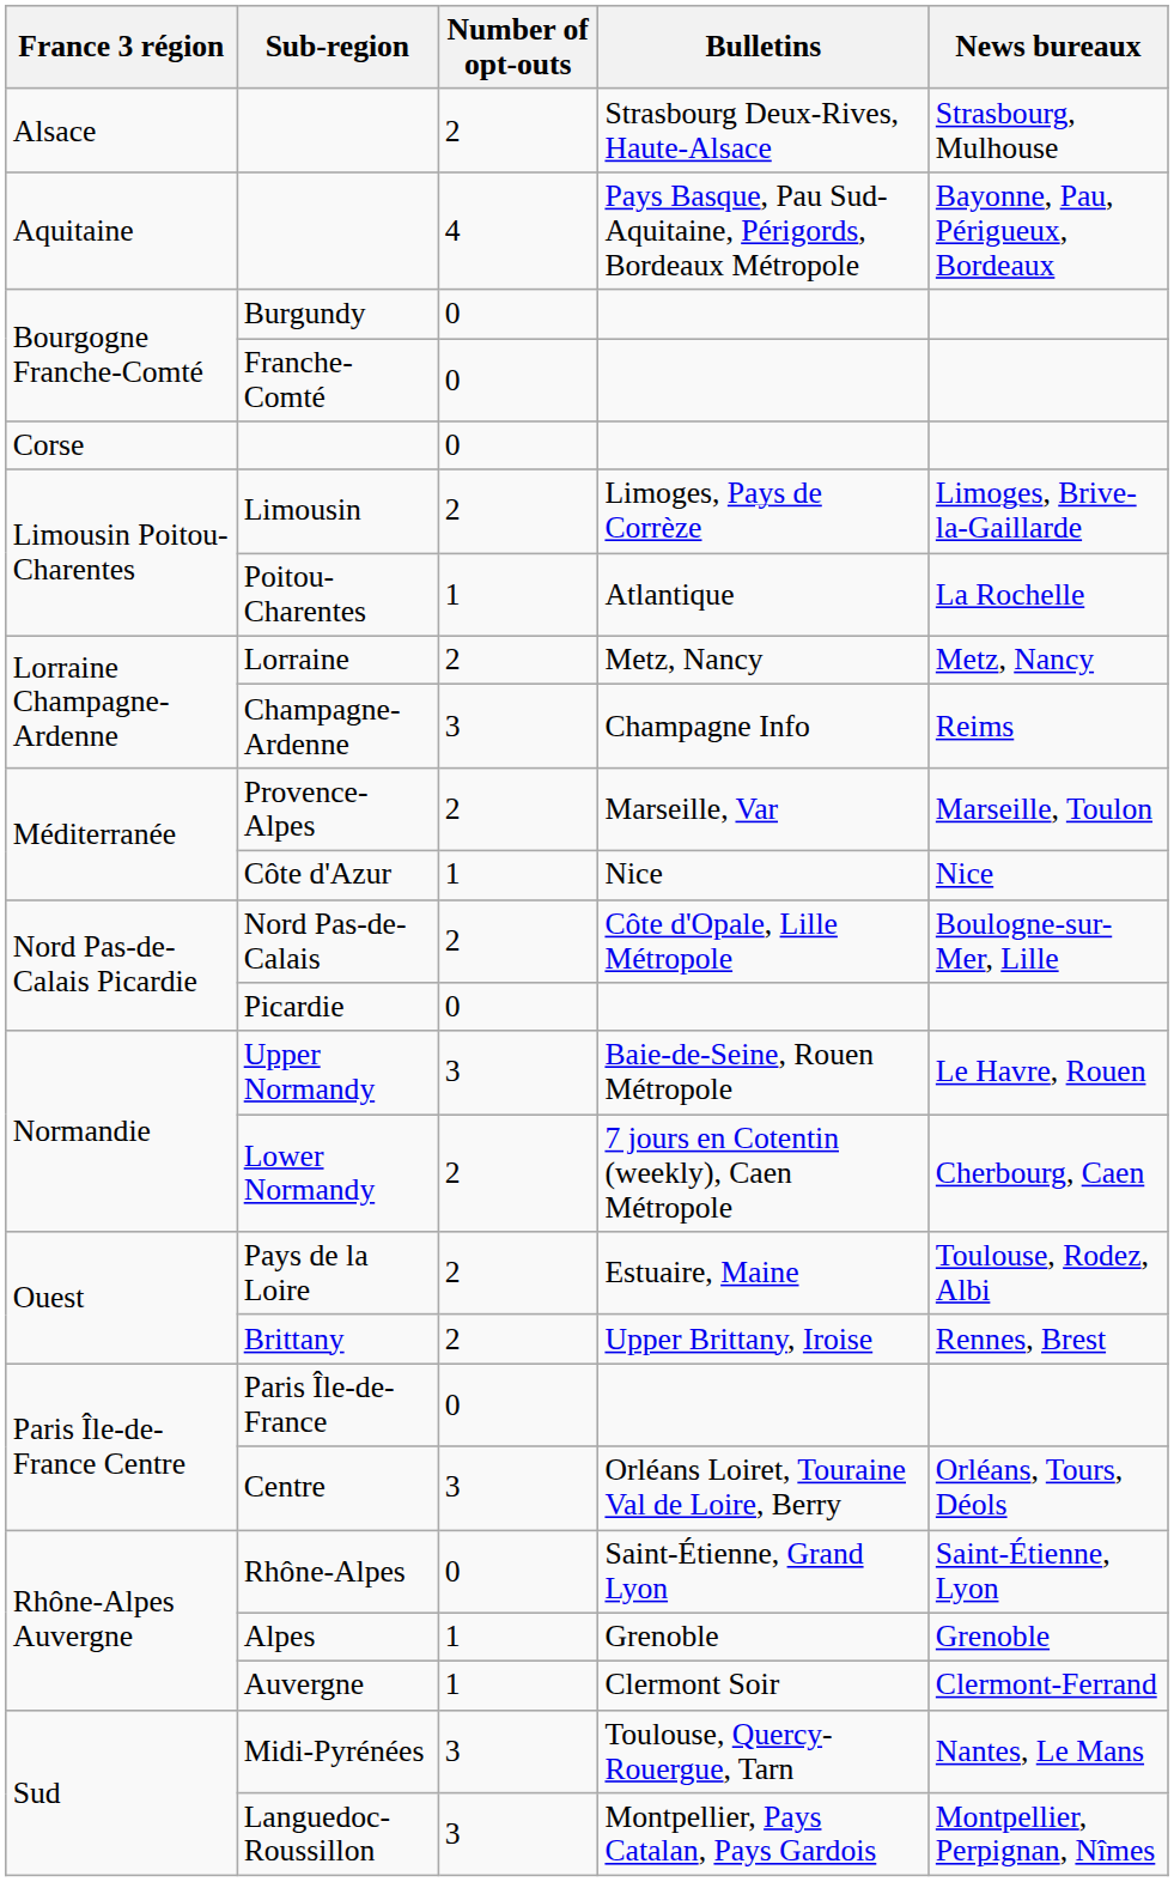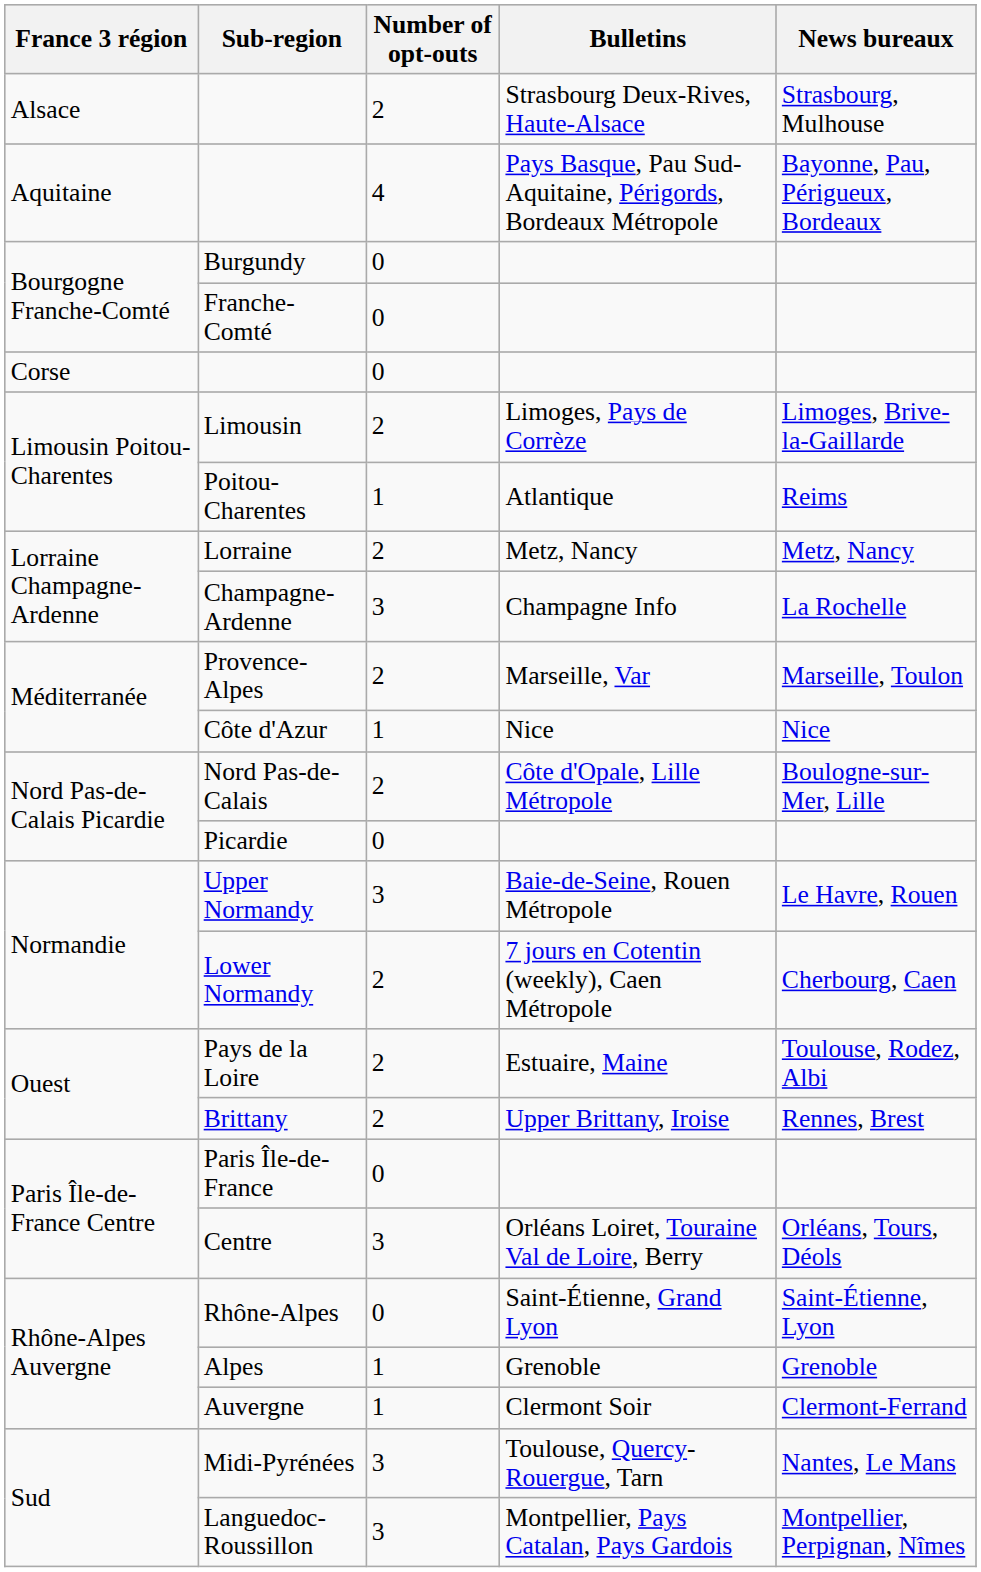 <table class="wikitable">
 <tr>
 <th>France 3 région</th>
 <th>Sub-region</th>
 <th>Number of opt-outs</th>
 <th>Bulletins</th>
 <th>News bureaux</th>
 </tr>
 <tr>
 <td>Alsace</td>
 <td></td>
 <td>2</td>
 <td>Strasbourg Deux-Rives, <a href='#'>Haute-Alsace</a></td>
 <td><a href='#'>Strasbourg</a>, Mulhouse</td>
 </tr>
 <tr>
 <td>Aquitaine</td>
 <td></td>
 <td>4</td>
 <td><a href='#'>Pays Basque</a>, Pau Sud-Aquitaine, <a href='#'>Périgords</a>, Bordeaux Métropole</td>
 <td><a href='#'>Bayonne</a>, <a href='#'>Pau</a>, <a href='#'>Périgueux</a>, <a href='#'>Bordeaux</a></td>
 </tr>
 <tr>
 <td rowspan=2>Bourgogne Franche-Comté</td>
 <td>Burgundy</td>
 <td>0</td>
 <td></td>
 <td></td>
 </tr>
 <tr>
 <td>Franche-Comté</td>
 <td>0</td>
 <td></td>
 <td></td>
 </tr>
 <tr>
 <td>Corse</td>
 <td></td>
 <td>0</td>
 <td></td>
 <td></td>
 </tr>
 <tr>
 <td rowspan=2>Limousin Poitou-Charentes</td>
 <td>Limousin</td>
 <td>2</td>
 <td>Limoges, <a href='#'>Pays de Corrèze</a></td>
 <td><a href='#'>Limoges</a>, <a href='#'>Brive-la-Gaillarde</a></td>
 </tr>
 <tr>
 <td>Poitou-Charentes</td>
 <td>1</td>
 <td>Atlantique</td>
-<td><a href='#'>La Rochelle</a></td>
+<td><a href='#'>Reims</a></td>
 </tr>
 <tr>
 <td rowspan=2>Lorraine Champagne-Ardenne</td>
 <td>Lorraine</td>
 <td>2</td>
 <td>Metz, Nancy</td>
 <td><a href='#'>Metz</a>, <a href='#'>Nancy</a></td>
 </tr>
 <tr>
 <td>Champagne-Ardenne</td>
 <td>3</td>
 <td>Champagne Info</td>
-<td><a href='#'>Reims</a></td>
+<td><a href='#'>La Rochelle</a></td>
 </tr>
 <tr>
 <td rowspan=2>Méditerranée</td>
 <td>Provence-Alpes</td>
 <td>2</td>
 <td>Marseille, <a href='#'>Var</a></td>
 <td><a href='#'>Marseille</a>, <a href='#'>Toulon</a></td>
 </tr>
 <tr>
 <td>Côte d'Azur</td>
 <td>1</td>
 <td>Nice</td>
 <td><a href='#'>Nice</a></td>
 </tr>
 <tr>
 <td rowspan=2>Nord Pas-de-Calais Picardie</td>
 <td>Nord Pas-de-Calais</td>
 <td>2</td>
 <td><a href='#'>Côte d'Opale</a>, <a href='#'>Lille Métropole</a></td>
 <td><a href='#'>Boulogne-sur-Mer</a>, <a href='#'>Lille</a></td>
 </tr>
 <tr>
 <td>Picardie</td>
 <td>0</td>
 <td></td>
 <td></td>
 </tr>
 <tr>
 <td rowspan=2>Normandie</td>
 <td><a href='#'>Upper Normandy</a></td>
 <td>3</td>
 <td><a href='#'>Baie-de-Seine</a>, Rouen Métropole</td>
 <td><a href='#'>Le Havre</a>, <a href='#'>Rouen</a></td>
 </tr>
 <tr>
 <td><a href='#'>Lower Normandy</a></td>
 <td>2</td>
 <td><a href='#'>7 jours en Cotentin</a> (weekly), Caen Métropole</td>
 <td><a href='#'>Cherbourg</a>, <a href='#'>Caen</a></td>
 </tr>
 <tr>
 <td rowspan=2>Ouest</td>
 <td>Pays de la Loire</td>
 <td>2</td>
 <td>Estuaire, <a href='#'>Maine</a></td>
 <td><a href='#'>Toulouse</a>, <a href='#'>Rodez</a>, <a href='#'>Albi</a></td>
 </tr>
 <tr>
 <td><a href='#'>Brittany</a></td>
 <td>2</td>
 <td><a href='#'>Upper Brittany</a>, <a href='#'>Iroise</a></td>
 <td><a href='#'>Rennes</a>, <a href='#'>Brest</a></td>
 </tr>
 <tr>
 <td rowspan=2>Paris Île-de-France Centre</td>
 <td>Paris Île-de-France</td>
 <td>0</td>
 <td></td>
 <td></td>
 </tr>
 <tr>
 <td>Centre</td>
 <td>3</td>
 <td>Orléans Loiret, <a href='#'>Touraine Val de Loire</a>, Berry</td>
 <td><a href='#'>Orléans</a>, <a href='#'>Tours</a>, <a href='#'>Déols</a></td>
 </tr>
 <tr>
 <td rowspan=3>Rhône-Alpes Auvergne</td>
 <td>Rhône-Alpes</td>
 <td>0</td>
 <td>Saint-Étienne, <a href='#'>Grand Lyon</a></td>
 <td><a href='#'>Saint-Étienne</a>, <a href='#'>Lyon</a></td>
 </tr>
 <tr>
 <td>Alpes</td>
 <td>1</td>
 <td>Grenoble</td>
 <td><a href='#'>Grenoble</a></td>
 </tr>
 <tr>
 <td>Auvergne</td>
 <td>1</td>
 <td>Clermont Soir</td>
 <td><a href='#'>Clermont-Ferrand</a></td>
 </tr>
 <tr>
 <td rowspan=2>Sud</td>
 <td>Midi-Pyrénées</td>
 <td>3</td>
 <td>Toulouse, <a href='#'>Quercy</a>-<a href='#'>Rouergue</a>, Tarn</td>
 <td><a href='#'>Nantes</a>, <a href='#'>Le Mans</a></td>
 </tr>
 <tr>
 <td>Languedoc-Roussillon</td>
 <td>3</td>
 <td>Montpellier, <a href='#'>Pays Catalan</a>, <a href='#'>Pays Gardois</a></td>
 <td><a href='#'>Montpellier</a>, <a href='#'>Perpignan</a>, <a href='#'>Nîmes</a></td>
 </tr>
 </table>
